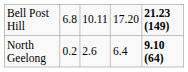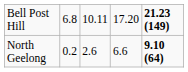 <table class="wikitable" style="width:40%; font-size:100%">
 <tr>
 <td>Bell Post Hill</td>
 <td>6.8</td>
 <td>10.11</td>
 <td>17.20</td>
 <td><strong>21.23 (149)</strong></td>
 </tr>
 <tr>
 <td>North Geelong</td>
 <td>0.2</td>
 <td>2.6</td>
-<td>6.4</td>
+<td>6.6</td>
 <td><strong>9.10 (64)</strong></td>
 </tr>
 </table>
